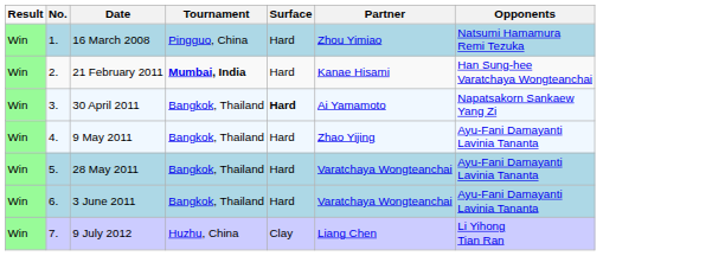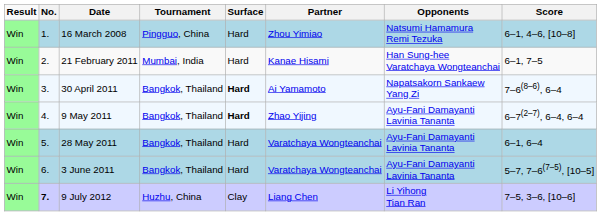 <table class="sortable wikitable" style=font-size:97%>
 <tr>
 <td width=40><strong>Result</strong></td>
 <th>No.</th>
 <th>Date</th>
 <th>Tournament</th>
 <th>Surface</th>
 <th>Partner</th>
 <th>Opponents</th>
+<th>Score</th>
 </tr>
 <tr bgcolor="lightblue">
 <td style="background:#98fb98;">Win</td>
 <td>1.</td>
 <td>16 March 2008</td>
 <td><a href='#'>Pingguo</a>, China</td>
 <td>Hard</td>
 <td> <a href='#'>Zhou Yimiao</a></td>
 <td> <a href='#'>Natsumi Hamamura</a><br> <a href='#'>Remi Tezuka</a></td>
+<td>6–1, 4–6, [10–8]</td>
 </tr>
 <tr>
 <td style="background:#98fb98;">Win</td>
 <td>2.</td>
 <td>21 February 2011</td>
-<td><strong><a href='#'>Mumbai</a>, India</strong></td>
+<td><a href='#'>Mumbai</a>, India</td>
 <td>Hard</td>
 <td> <a href='#'>Kanae Hisami</a></td>
 <td> <a href='#'>Han Sung-hee</a> <br>  <a href='#'>Varatchaya Wongteanchai</a></td>
+<td>6–1, 7–5</td>
 </tr>
 <tr style="background:#f0f8ff;">
 <td style="background:#98fb98;">Win</td>
 <td>3.</td>
 <td>30 April 2011</td>
 <td><a href='#'>Bangkok</a>, Thailand</td>
 <td><strong>Hard</strong></td>
 <td> <a href='#'>Ai Yamamoto</a></td>
 <td> <a href='#'>Napatsakorn Sankaew</a> <br>  <a href='#'>Yang Zi</a></td>
+<td>7–6<sup>(8–6)</sup>, 6–4</td>
 </tr>
 <tr bgcolor="#f0f8ff">
 <td style="background:#98fb98;">Win</td>
 <td>4.</td>
 <td>9 May 2011</td>
 <td><a href='#'>Bangkok</a>, Thailand</td>
-<td>Hard</td>
+<td><strong>Hard</strong></td>
 <td> <a href='#'>Zhao Yijing</a></td>
 <td> <a href='#'>Ayu-Fani Damayanti</a><br> <a href='#'>Lavinia Tananta</a></td>
+<td>6–7<sup>(2–7)</sup>, 6–4, 6–4</td>
 </tr>
 <tr style="background:lightblue;">
 <td style="background:#98fb98;">Win</td>
 <td>5.</td>
 <td>28 May 2011</td>
 <td><a href='#'>Bangkok</a>, Thailand</td>
 <td>Hard</td>
 <td> <a href='#'>Varatchaya Wongteanchai</a></td>
 <td> <a href='#'>Ayu-Fani Damayanti</a> <br>  <a href='#'>Lavinia Tananta</a></td>
+<td>6–1, 6–4</td>
 </tr>
 <tr style="background:lightblue;">
 <td style="background:#98fb98;">Win</td>
 <td>6.</td>
 <td>3 June 2011</td>
 <td><a href='#'>Bangkok</a>, Thailand</td>
 <td>Hard</td>
 <td> <a href='#'>Varatchaya Wongteanchai</a></td>
 <td> <a href='#'>Ayu-Fani Damayanti</a> <br>  <a href='#'>Lavinia Tananta</a></td>
+<td>5–7, 7–6<sup>(7–5)</sup>, [10–5]</td>
 </tr>
 <tr style="background:#ccccff;">
 <td style="background:#98fb98;">Win</td>
-<td>7.</td>
+<td><strong>7.</strong></td>
 <td>9 July 2012</td>
 <td><a href='#'>Huzhu</a>, China</td>
 <td>Clay</td>
 <td> <a href='#'>Liang Chen</a></td>
 <td> <a href='#'>Li Yihong</a> <br>  <a href='#'>Tian Ran</a></td>
+<td>7–5, 3–6, [10–6]</td>
 </tr>
 </table>
